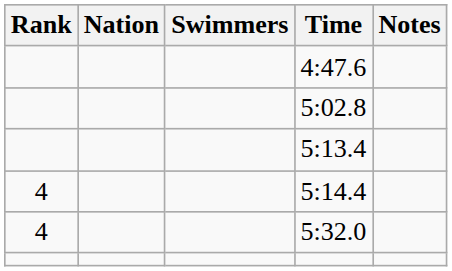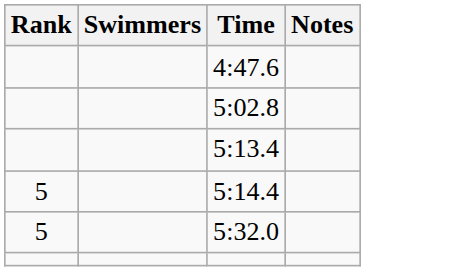 <table class="wikitable sortable" style="text-align:center">
 <tr>
 <th>Rank</th>
-<th>Nation</th>
 <th>Swimmers</th>
 <th>Time</th>
 <th>Notes</th>
 </tr>
 <tr>
 <td></td>
-<td align=left></td>
 <td></td>
 <td>4:47.6</td>
 <td></td>
 </tr>
 <tr>
 <td></td>
-<td align=left></td>
 <td></td>
 <td>5:02.8</td>
 <td></td>
 </tr>
 <tr>
 <td></td>
-<td align=left></td>
 <td></td>
 <td>5:13.4</td>
 <td></td>
 </tr>
 <tr>
-<td>4</td>
-<td align=left></td>
+<td>5</td>
 <td></td>
 <td>5:14.4</td>
 <td></td>
 </tr>
 <tr>
-<td>4</td>
-<td align=left></td>
+<td>5</td>
 <td></td>
 <td>5:32.0</td>
 <td></td>
 </tr>
 <tr>
 <td></td>
-<td align=left></td>
 <td></td>
 <td></td>
 <td></td>
 </tr>
 </table>
